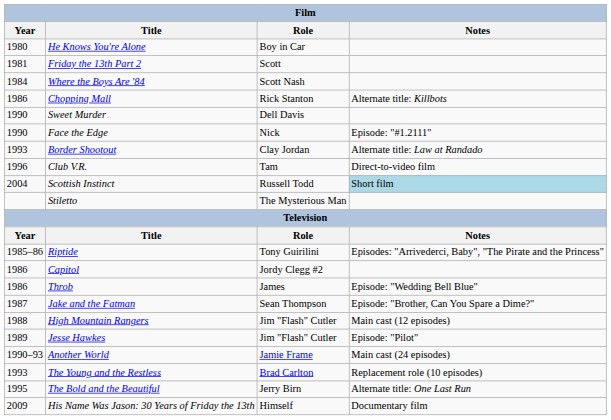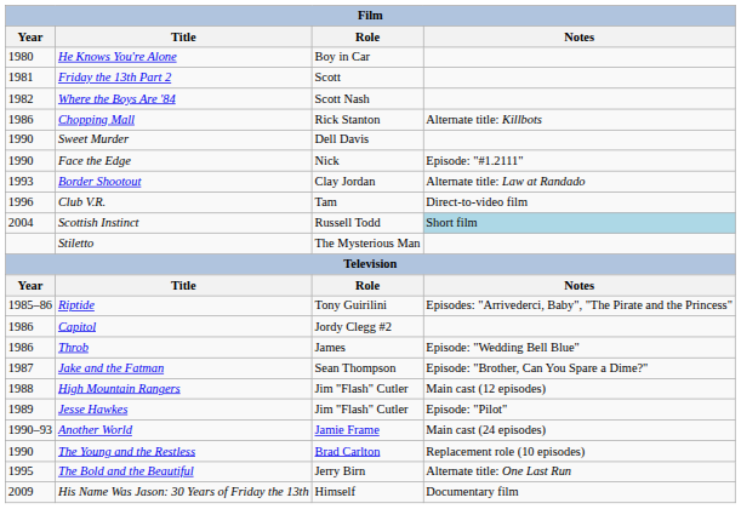 <table class="wikitable" style="font-size: 90%;">
 <tr>
 <th colspan="4" style="background: LightSteelBlue;">Film</th>
 </tr>
 <tr>
 <th>Year</th>
 <th>Title</th>
 <th>Role</th>
 <th>Notes</th>
 </tr>
 <tr>
 <td>1980</td>
 <td><em><a href='#'>He Knows You're Alone</a></em></td>
 <td>Boy in Car</td>
 <td></td>
 </tr>
 <tr>
 <td>1981</td>
 <td><em><a href='#'>Friday the 13th Part 2</a></em></td>
 <td>Scott</td>
 <td></td>
 </tr>
 <tr>
-<td>1984</td>
+<td>1982</td>
 <td><em><a href='#'>Where the Boys Are '84</a></em></td>
 <td>Scott Nash</td>
 <td></td>
 </tr>
 <tr>
 <td>1986</td>
 <td><em><a href='#'>Chopping Mall</a></em></td>
 <td>Rick Stanton</td>
 <td>Alternate title: <em>Killbots</em></td>
 </tr>
 <tr>
 <td>1990</td>
 <td><em>Sweet Murder</em></td>
 <td>Dell Davis</td>
 <td></td>
 </tr>
 <tr>
 <td>1990</td>
 <td><em>Face the Edge</em></td>
 <td>Nick</td>
 <td>Episode: "#1.2111"</td>
 </tr>
 <tr>
 <td>1993</td>
 <td><em><a href='#'>Border Shootout</a></em></td>
 <td>Clay Jordan</td>
 <td>Alternate title: <em>Law at Randado</em></td>
 </tr>
 <tr>
 <td>1996</td>
 <td><em>Club V.R.</em></td>
 <td>Tam</td>
 <td>Direct-to-video film</td>
 </tr>
 <tr>
 <td>2004</td>
 <td><em>Scottish Instinct</em></td>
 <td>Russell Todd</td>
 <td style="background: lightblue;">Short film</td>
 </tr>
 <tr>
 <td></td>
 <td><em>Stiletto</em></td>
 <td>The Mysterious Man</td>
 <td></td>
 </tr>
 <tr>
 <th colspan="4" style="background: LightSteelBlue;">Television</th>
 </tr>
 <tr>
 <th>Year</th>
 <th>Title</th>
 <th>Role</th>
 <th>Notes</th>
 </tr>
 <tr>
 <td>1985–86</td>
 <td><em><a href='#'>Riptide</a></em></td>
 <td>Tony Guirilini</td>
 <td>Episodes: "Arrivederci, Baby", "The Pirate and the Princess"</td>
 </tr>
 <tr>
 <td>1986</td>
 <td><em><a href='#'>Capitol</a></em></td>
 <td>Jordy Clegg #2</td>
 <td></td>
 </tr>
 <tr>
 <td>1986</td>
 <td><em><a href='#'>Throb</a></em></td>
 <td>James</td>
 <td>Episode: "Wedding Bell Blue"</td>
 </tr>
 <tr>
 <td>1987</td>
 <td><em><a href='#'>Jake and the Fatman</a></em></td>
 <td>Sean Thompson</td>
 <td>Episode: "Brother, Can You Spare a Dime?"</td>
 </tr>
 <tr>
 <td>1988</td>
 <td><em><a href='#'>High Mountain Rangers</a></em></td>
 <td>Jim "Flash" Cutler</td>
 <td>Main cast (12 episodes)</td>
 </tr>
 <tr>
 <td>1989</td>
 <td><em><a href='#'>Jesse Hawkes</a></em></td>
 <td>Jim "Flash" Cutler</td>
 <td>Episode: "Pilot"</td>
 </tr>
 <tr>
 <td>1990–93</td>
 <td><em><a href='#'>Another World</a></em></td>
 <td><a href='#'>Jamie Frame</a></td>
 <td>Main cast (24 episodes)</td>
 </tr>
 <tr>
-<td>1993</td>
+<td>1990</td>
 <td><em><a href='#'>The Young and the Restless</a></em></td>
 <td><a href='#'>Brad Carlton</a></td>
 <td>Replacement role (10 episodes)</td>
 </tr>
 <tr>
 <td>1995</td>
 <td><em><a href='#'>The Bold and the Beautiful</a></em></td>
 <td>Jerry Birn</td>
 <td>Alternate title: <em>One Last Run</em></td>
 </tr>
 <tr>
 <td>2009</td>
 <td><em>His Name Was Jason: 30 Years of Friday the 13th</em></td>
 <td>Himself</td>
 <td>Documentary film</td>
 </tr>
 </table>
